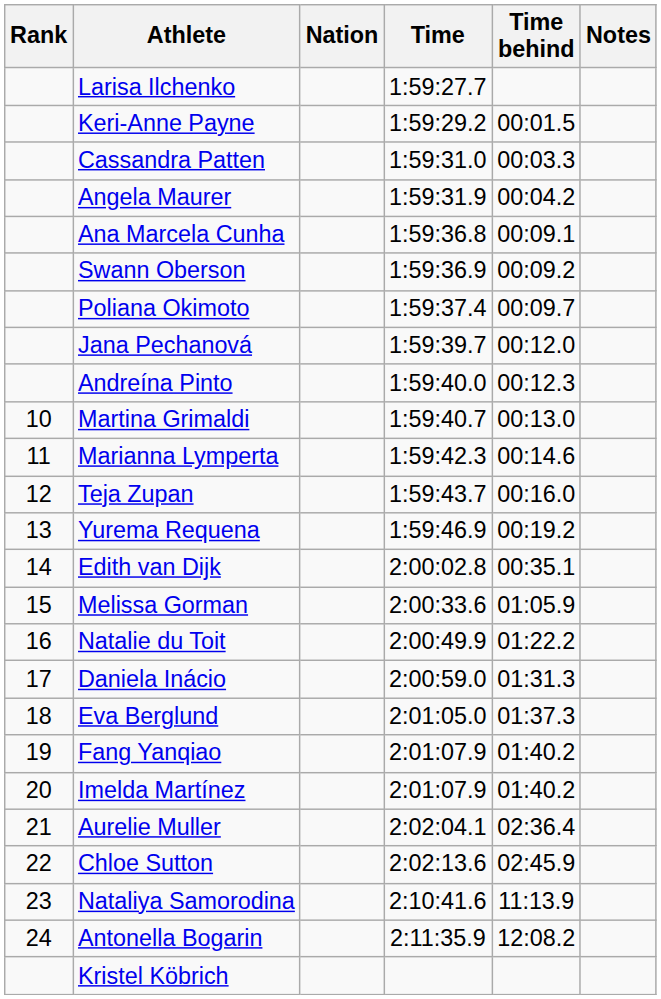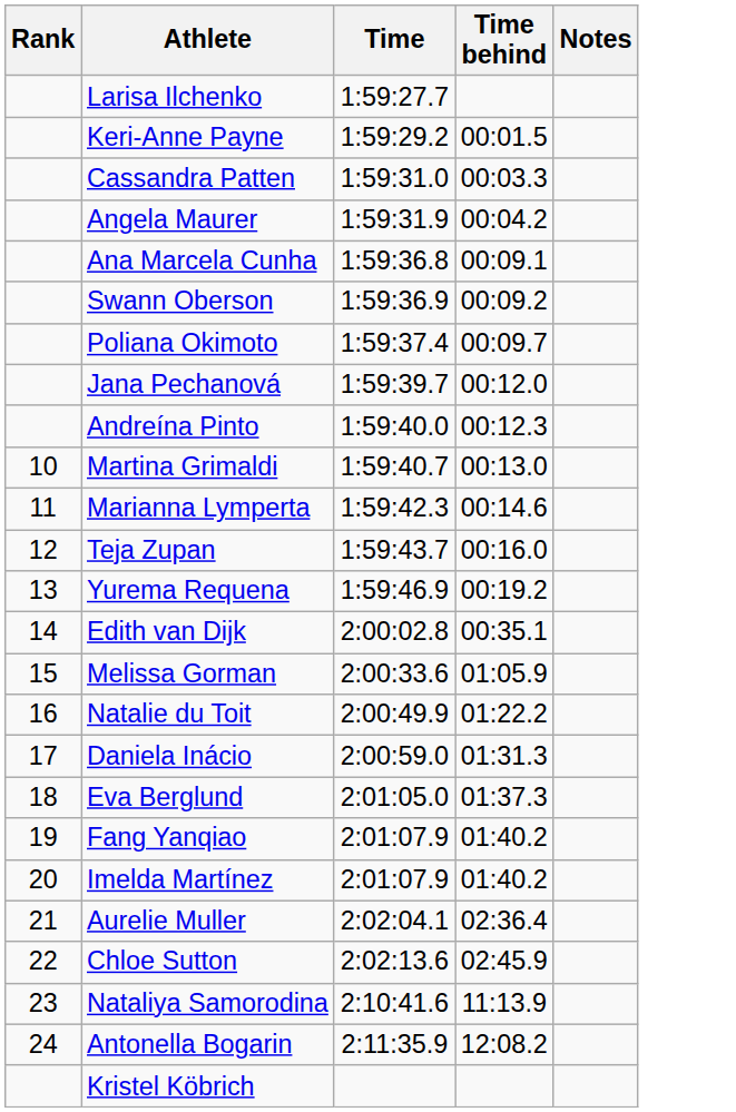 <table class="wikitable sortable" style="text-align:center">
 <tr>
 <th>Rank</th>
 <th>Athlete</th>
-<th>Nation</th>
 <th>Time</th>
 <th>Time<br>behind</th>
 <th>Notes</th>
 </tr>
 <tr>
 <td></td>
 <td align="left"><a href='#'>Larisa Ilchenko</a></td>
-<td align="left"></td>
 <td>1:59:27.7</td>
 <td></td>
 <td></td>
 </tr>
 <tr>
 <td></td>
 <td align="left"><a href='#'>Keri-Anne Payne</a></td>
-<td align="left"></td>
 <td>1:59:29.2</td>
 <td><span>00:0</span>1.5</td>
 <td></td>
 </tr>
 <tr>
 <td></td>
 <td align="left"><a href='#'>Cassandra Patten</a></td>
-<td align="left"></td>
 <td>1:59:31.0</td>
 <td><span>00:0</span>3.3</td>
 <td></td>
 </tr>
 <tr>
 <td></td>
 <td align="left"><a href='#'>Angela Maurer</a></td>
-<td align="left"></td>
 <td>1:59:31.9</td>
 <td><span>00:0</span>4.2</td>
 <td></td>
 </tr>
 <tr>
 <td></td>
 <td align="left"><a href='#'>Ana Marcela Cunha</a></td>
-<td align="left"></td>
 <td>1:59:36.8</td>
 <td><span>00:0</span>9.1</td>
 <td></td>
 </tr>
 <tr>
 <td></td>
 <td align="left"><a href='#'>Swann Oberson</a></td>
-<td align="left"></td>
 <td>1:59:36.9</td>
 <td><span>00:0</span>9.2</td>
 <td></td>
 </tr>
 <tr>
 <td></td>
 <td align="left"><a href='#'>Poliana Okimoto</a></td>
-<td align="left"></td>
 <td>1:59:37.4</td>
 <td><span>00:0</span>9.7</td>
 <td></td>
 </tr>
 <tr>
 <td></td>
 <td align="left"><a href='#'>Jana Pechanová</a></td>
-<td align="left"></td>
 <td>1:59:39.7</td>
 <td><span>00:</span>12.0</td>
 <td></td>
 </tr>
 <tr>
 <td></td>
 <td align="left"><a href='#'>Andreína Pinto</a></td>
-<td align="left"></td>
 <td>1:59:40.0</td>
 <td><span>00:</span>12.3</td>
 <td></td>
 </tr>
 <tr>
 <td>10</td>
 <td align="left"><a href='#'>Martina Grimaldi</a></td>
-<td align="left"></td>
 <td>1:59:40.7</td>
 <td><span>00:</span>13.0</td>
 <td></td>
 </tr>
 <tr>
 <td>11</td>
 <td align="left"><a href='#'>Marianna Lymperta</a></td>
-<td align="left"></td>
 <td>1:59:42.3</td>
 <td><span>00:</span>14.6</td>
 <td></td>
 </tr>
 <tr>
 <td>12</td>
 <td align="left"><a href='#'>Teja Zupan</a></td>
-<td align="left"></td>
 <td>1:59:43.7</td>
 <td><span>00:</span>16.0</td>
 <td></td>
 </tr>
 <tr>
 <td>13</td>
 <td align="left"><a href='#'>Yurema Requena</a></td>
-<td align="left"></td>
 <td>1:59:46.9</td>
 <td><span>00:</span>19.2</td>
 <td></td>
 </tr>
 <tr>
 <td>14</td>
 <td align="left"><a href='#'>Edith van Dijk</a></td>
-<td align="left"></td>
 <td>2:00:02.8</td>
 <td><span>00:</span>35.1</td>
 <td></td>
 </tr>
 <tr>
 <td>15</td>
 <td align="left"><a href='#'>Melissa Gorman</a></td>
-<td align="left"></td>
 <td>2:00:33.6</td>
 <td><span>0</span>1:05.9</td>
 <td></td>
 </tr>
 <tr>
 <td>16</td>
 <td align="left"><a href='#'>Natalie du Toit</a></td>
-<td align="left"></td>
 <td>2:00:49.9</td>
 <td><span>0</span>1:22.2</td>
 <td></td>
 </tr>
 <tr>
 <td>17</td>
 <td align="left"><a href='#'>Daniela Inácio</a></td>
-<td align="left"></td>
 <td>2:00:59.0</td>
 <td><span>0</span>1:31.3</td>
 <td></td>
 </tr>
 <tr>
 <td>18</td>
 <td align="left"><a href='#'>Eva Berglund</a></td>
-<td align="left"></td>
 <td>2:01:05.0</td>
 <td><span>0</span>1:37.3</td>
 <td></td>
 </tr>
 <tr>
 <td>19</td>
 <td align="left"><a href='#'>Fang Yanqiao</a></td>
-<td align="left"></td>
 <td>2:01:07.9</td>
 <td><span>0</span>1:40.2</td>
 <td></td>
 </tr>
 <tr>
 <td>20</td>
 <td align="left"><a href='#'>Imelda Martínez</a></td>
-<td align="left"></td>
 <td>2:01:07.9</td>
 <td><span>0</span>1:40.2</td>
 <td></td>
 </tr>
 <tr>
 <td>21</td>
 <td align="left"><a href='#'>Aurelie Muller</a></td>
-<td align="left"></td>
 <td>2:02:04.1</td>
 <td><span>0</span>2:36.4</td>
 <td></td>
 </tr>
 <tr>
 <td>22</td>
 <td align="left"><a href='#'>Chloe Sutton</a></td>
-<td align="left"></td>
 <td>2:02:13.6</td>
 <td><span>0</span>2:45.9</td>
 <td></td>
 </tr>
 <tr>
 <td>23</td>
 <td align="left"><a href='#'>Nataliya Samorodina</a></td>
-<td align="left"></td>
 <td>2:10:41.6</td>
 <td>11:13.9</td>
 <td></td>
 </tr>
 <tr>
 <td>24</td>
 <td align="left"><a href='#'>Antonella Bogarin</a></td>
-<td align="left"></td>
 <td>2:11:35.9</td>
 <td>12:08.2</td>
 <td></td>
 </tr>
 <tr>
 <td></td>
 <td align="left"><a href='#'>Kristel Köbrich</a></td>
-<td align="left"></td>
 <td></td>
 <td></td>
 <td></td>
 </tr>
 </table>
